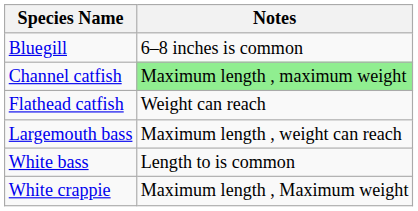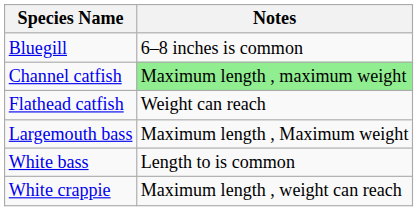 <table class="wikitable">
 <tr>
 <th>Species Name</th>
 <th>Notes</th>
 </tr>
 <tr>
 <td><a href='#'>Bluegill</a></td>
 <td>6–8 inches is common</td>
 </tr>
 <tr>
 <td><a href='#'>Channel catfish</a></td>
 <td style="background: lightgreen;">Maximum length , maximum weight </td>
 </tr>
 <tr>
 <td><a href='#'>Flathead catfish</a></td>
 <td>Weight can reach </td>
 </tr>
 <tr>
 <td><a href='#'>Largemouth bass</a></td>
-<td>Maximum length , weight can reach </td>
+<td>Maximum length , Maximum weight </td>
 </tr>
 <tr>
 <td><a href='#'>White bass</a></td>
 <td>Length to  is common</td>
 </tr>
 <tr>
 <td><a href='#'>White crappie</a></td>
-<td>Maximum length , Maximum weight </td>
+<td>Maximum length , weight can reach </td>
 </tr>
 </table>
